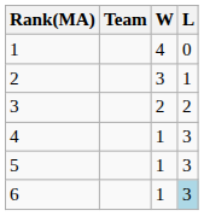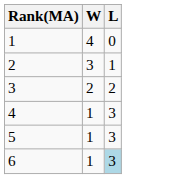 <table class="wikitable">
 <tr>
 <th>Rank(MA)</th>
-<th>Team</th>
 <th>W</th>
 <th>L</th>
 </tr>
 <tr>
 <td>1</td>
-<td></td>
 <td>4</td>
 <td>0</td>
 </tr>
 <tr>
 <td>2</td>
-<td></td>
 <td>3</td>
 <td>1</td>
 </tr>
 <tr>
 <td>3</td>
-<td></td>
 <td>2</td>
 <td>2</td>
 </tr>
 <tr>
 <td>4</td>
-<td></td>
 <td>1</td>
 <td>3</td>
 </tr>
 <tr>
 <td>5</td>
-<td></td>
 <td>1</td>
 <td>3</td>
 </tr>
 <tr>
 <td>6</td>
-<td></td>
 <td>1</td>
 <td style="background: lightblue;">3</td>
 </tr>
 </table>
